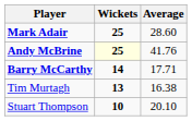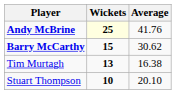 <table class="wikitable sortable" style="text-align: center;">
 <tr>
 <th class="unsortable">Player</th>
 <th>Wickets</th>
 <th>Average</th>
-</tr>
-<tr>
-<td align="left"><strong><a href='#'>Mark Adair</a></strong></td>
-<td><strong>25</strong></td>
-<td>28.60</td>
 </tr>
 <tr>
 <td align="left"><strong><a href='#'>Andy McBrine</a></strong></td>
 <td style="background: lightyellow;"><strong>25</strong></td>
 <td>41.76</td>
 </tr>
 <tr>
 <td align="left"><strong><a href='#'>Barry McCarthy</a></strong></td>
-<td><strong>14</strong></td>
-<td>17.71</td>
+<td><strong>15</strong></td>
+<td>30.62</td>
 </tr>
 <tr>
 <td align="left"><a href='#'>Tim Murtagh</a></td>
 <td><strong>13</strong></td>
 <td>16.38</td>
 </tr>
 <tr>
 <td align="left"><a href='#'>Stuart Thompson</a></td>
 <td><strong>10</strong></td>
 <td>20.10</td>
 </tr>
 </table>
